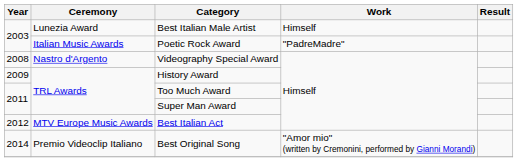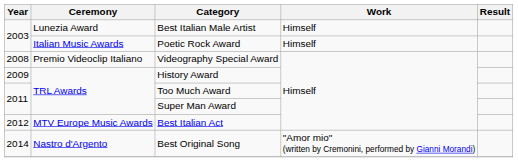 <table class="wikitable ">
 <tr>
 <th>Year</th>
 <th>Ceremony</th>
 <th>Category</th>
 <th>Work</th>
 <th>Result</th>
 </tr>
 <tr>
 <td rowspan="2">2003</td>
 <td>Lunezia Award</td>
 <td>Best Italian Male Artist</td>
 <td>Himself</td>
 <td></td>
 </tr>
 <tr>
 <td><a href='#'>Italian Music Awards</a></td>
 <td>Poetic Rock Award</td>
-<td>"PadreMadre"</td>
+<td>Himself</td>
 <td></td>
 </tr>
 <tr>
 <td>2008</td>
-<td><a href='#'>Nastro d'Argento</a></td>
+<td>Premio Videoclip Italiano</td>
 <td>Videography Special Award</td>
 <td rowspan="5">Himself</td>
 <td></td>
 </tr>
 <tr>
 <td>2009</td>
 <td rowspan="3"><a href='#'>TRL Awards</a></td>
 <td>History Award</td>
 <td></td>
 </tr>
 <tr>
 <td rowspan="2">2011</td>
 <td>Too Much Award</td>
 <td></td>
 </tr>
 <tr>
 <td>Super Man Award</td>
 <td></td>
 </tr>
 <tr>
 <td>2012</td>
 <td><a href='#'>MTV Europe Music Awards</a></td>
 <td><a href='#'>Best Italian Act</a></td>
 <td></td>
 </tr>
 <tr>
 <td>2014</td>
-<td>Premio Videoclip Italiano</td>
+<td><a href='#'>Nastro d'Argento</a></td>
 <td>Best Original Song</td>
 <td>"Amor mio"<br><small>(written by Cremonini, performed by <a href='#'>Gianni Morandi</a>)</small></td>
 <td></td>
 </tr>
 <tr>
 </tr>
 </table>
